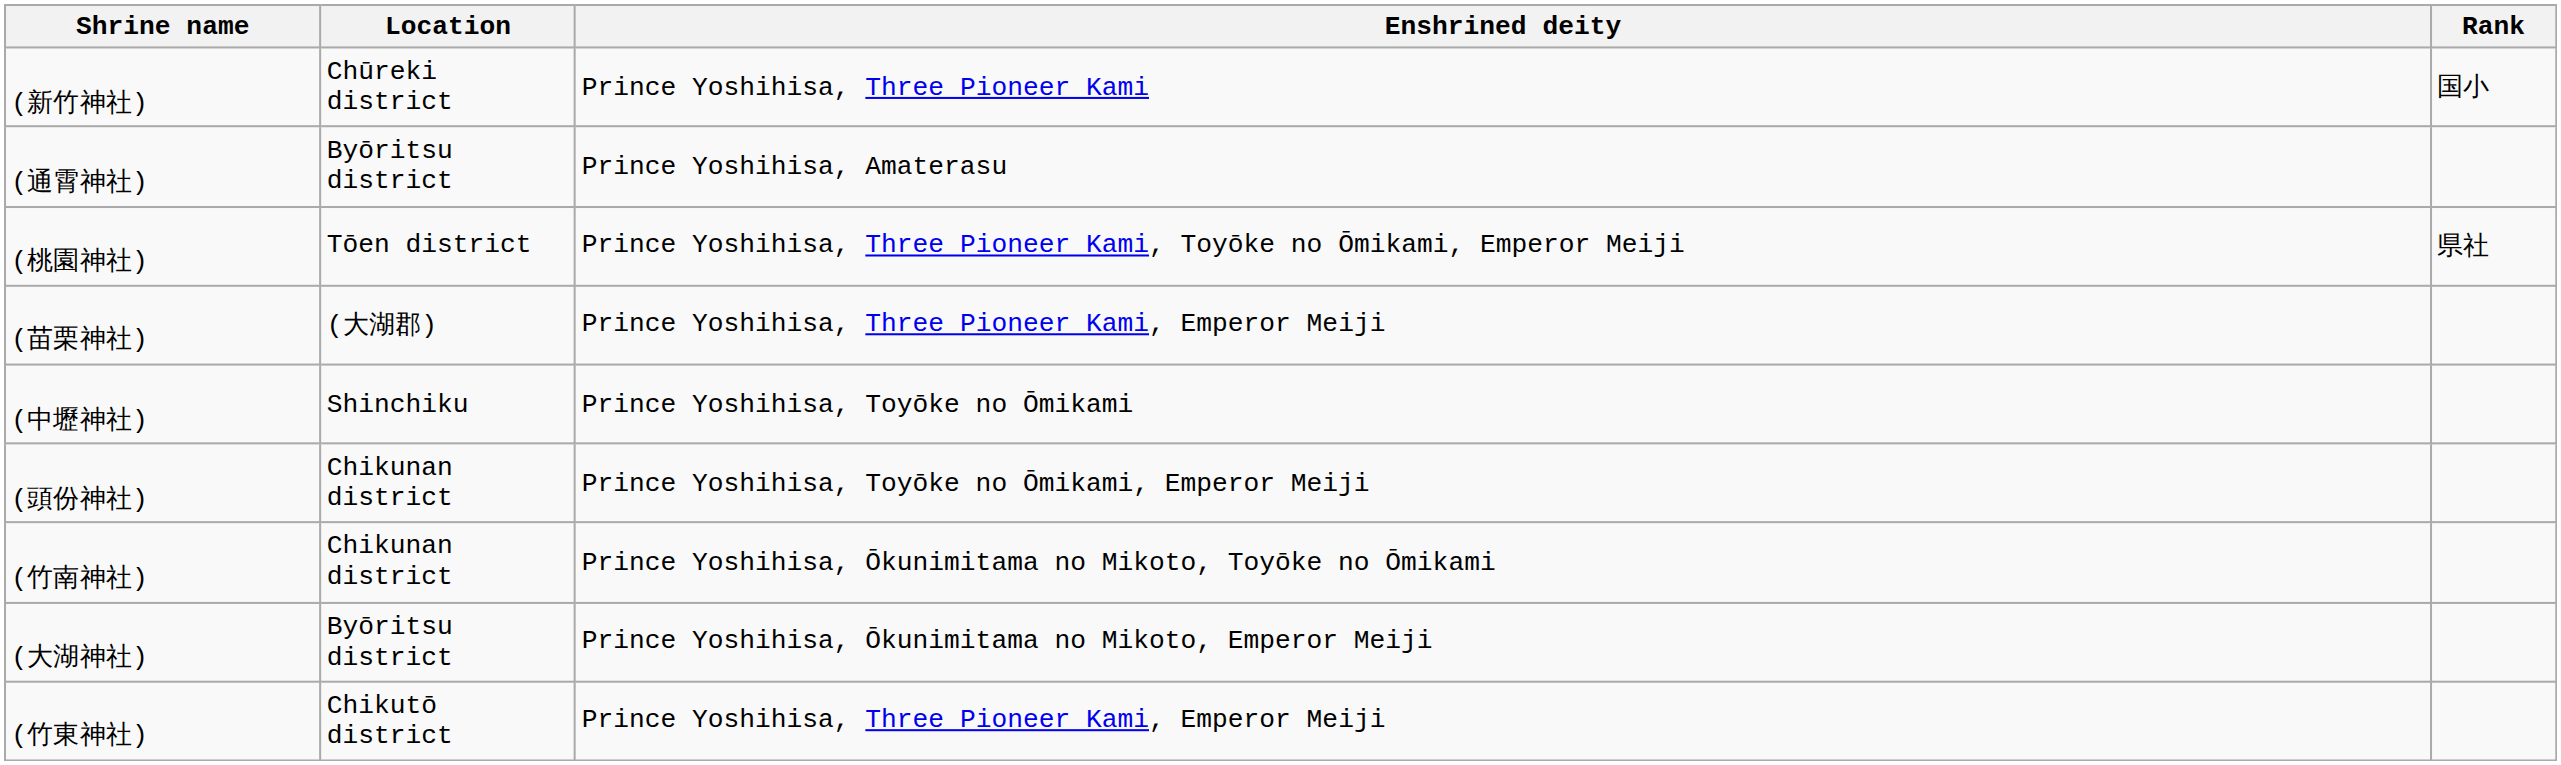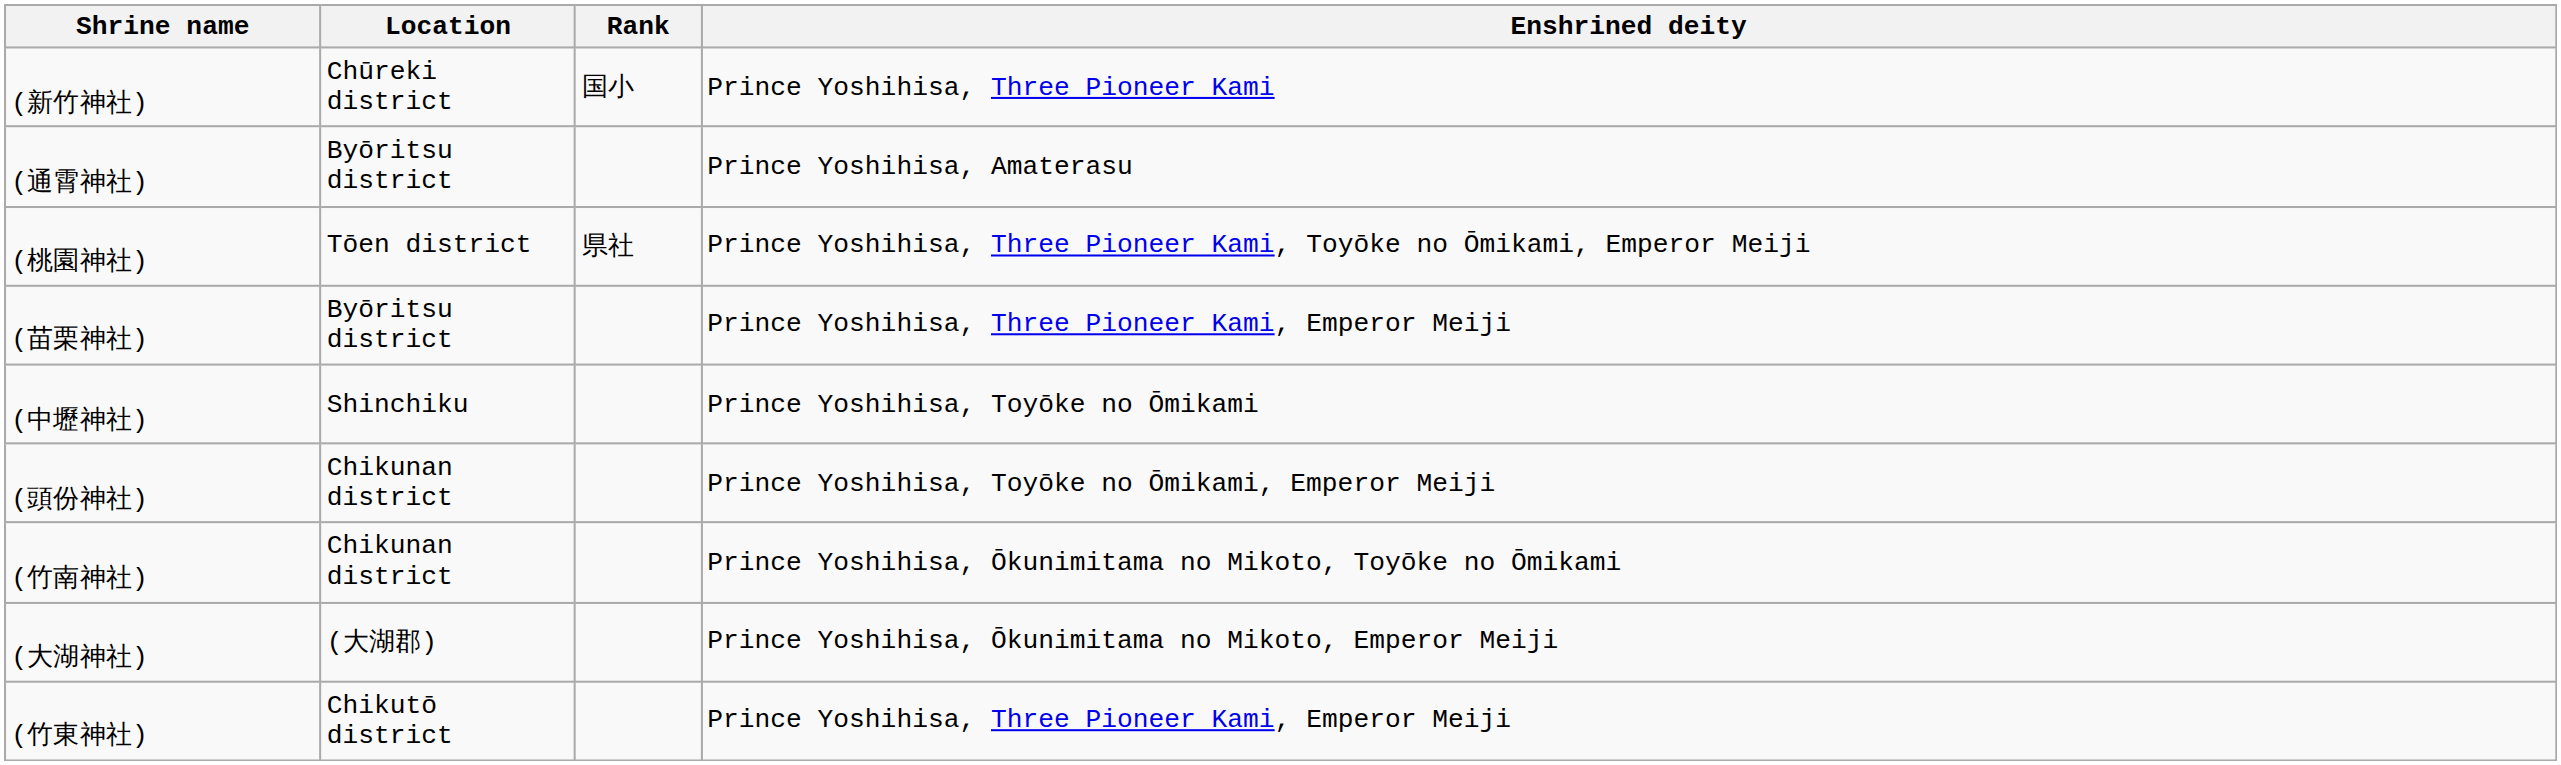 <table width=100% class="wikitable">
 <tr>
 <th>Shrine name</th>
 <th>Location</th>
+<th>Rank</th>
 <th>Enshrined deity</th>
-<th>Rank</th>
 </tr>
 <tr>
 <td width=150><br> (新竹神社)</td>
 <td>Chūreki district</td>
+<td>国小</td>
 <td>Prince Yoshihisa, <a href='#'>Three Pioneer Kami</a></td>
-<td>国小</td>
 </tr>
 <tr>
 <td><br>(通霄神社)</td>
 <td>Byōritsu district</td>
+<td></td>
 <td>Prince Yoshihisa, Amaterasu</td>
-<td></td>
 </tr>
 <tr>
 <td><br>(桃園神社)</td>
 <td>Tōen district</td>
+<td>県社</td>
 <td>Prince Yoshihisa, <a href='#'>Three Pioneer Kami</a>, Toyōke no Ōmikami, Emperor Meiji</td>
-<td>県社</td>
 </tr>
 <tr>
 <td><br>(苗栗神社)</td>
-<td>(大湖郡)</td>
+<td>Byōritsu district</td>
+<td></td>
 <td>Prince Yoshihisa, <a href='#'>Three Pioneer Kami</a>, Emperor Meiji</td>
-<td></td>
 </tr>
 <tr>
 <td><br>(中壢神社)</td>
 <td width=120>Shinchiku</td>
+<td></td>
 <td>Prince Yoshihisa, Toyōke no Ōmikami</td>
-<td></td>
 </tr>
 <tr>
 <td><br>(頭份神社)</td>
 <td>Chikunan district</td>
+<td></td>
 <td>Prince Yoshihisa, Toyōke no Ōmikami, Emperor Meiji</td>
-<td></td>
 </tr>
 <tr>
 <td><br>(竹南神社)</td>
 <td>Chikunan district</td>
+<td></td>
 <td>Prince Yoshihisa, Ōkunimitama no Mikoto, Toyōke no Ōmikami</td>
-<td></td>
 </tr>
 <tr>
 <td><br>(大湖神社)</td>
-<td>Byōritsu district</td>
+<td>(大湖郡)</td>
+<td></td>
 <td>Prince Yoshihisa, Ōkunimitama no Mikoto, Emperor Meiji</td>
-<td></td>
 </tr>
 <tr>
 <td><br>(竹東神社)</td>
 <td>Chikutō district</td>
+<td></td>
 <td>Prince Yoshihisa, <a href='#'>Three Pioneer Kami</a>, Emperor Meiji</td>
-<td></td>
 </tr>
 </table>
